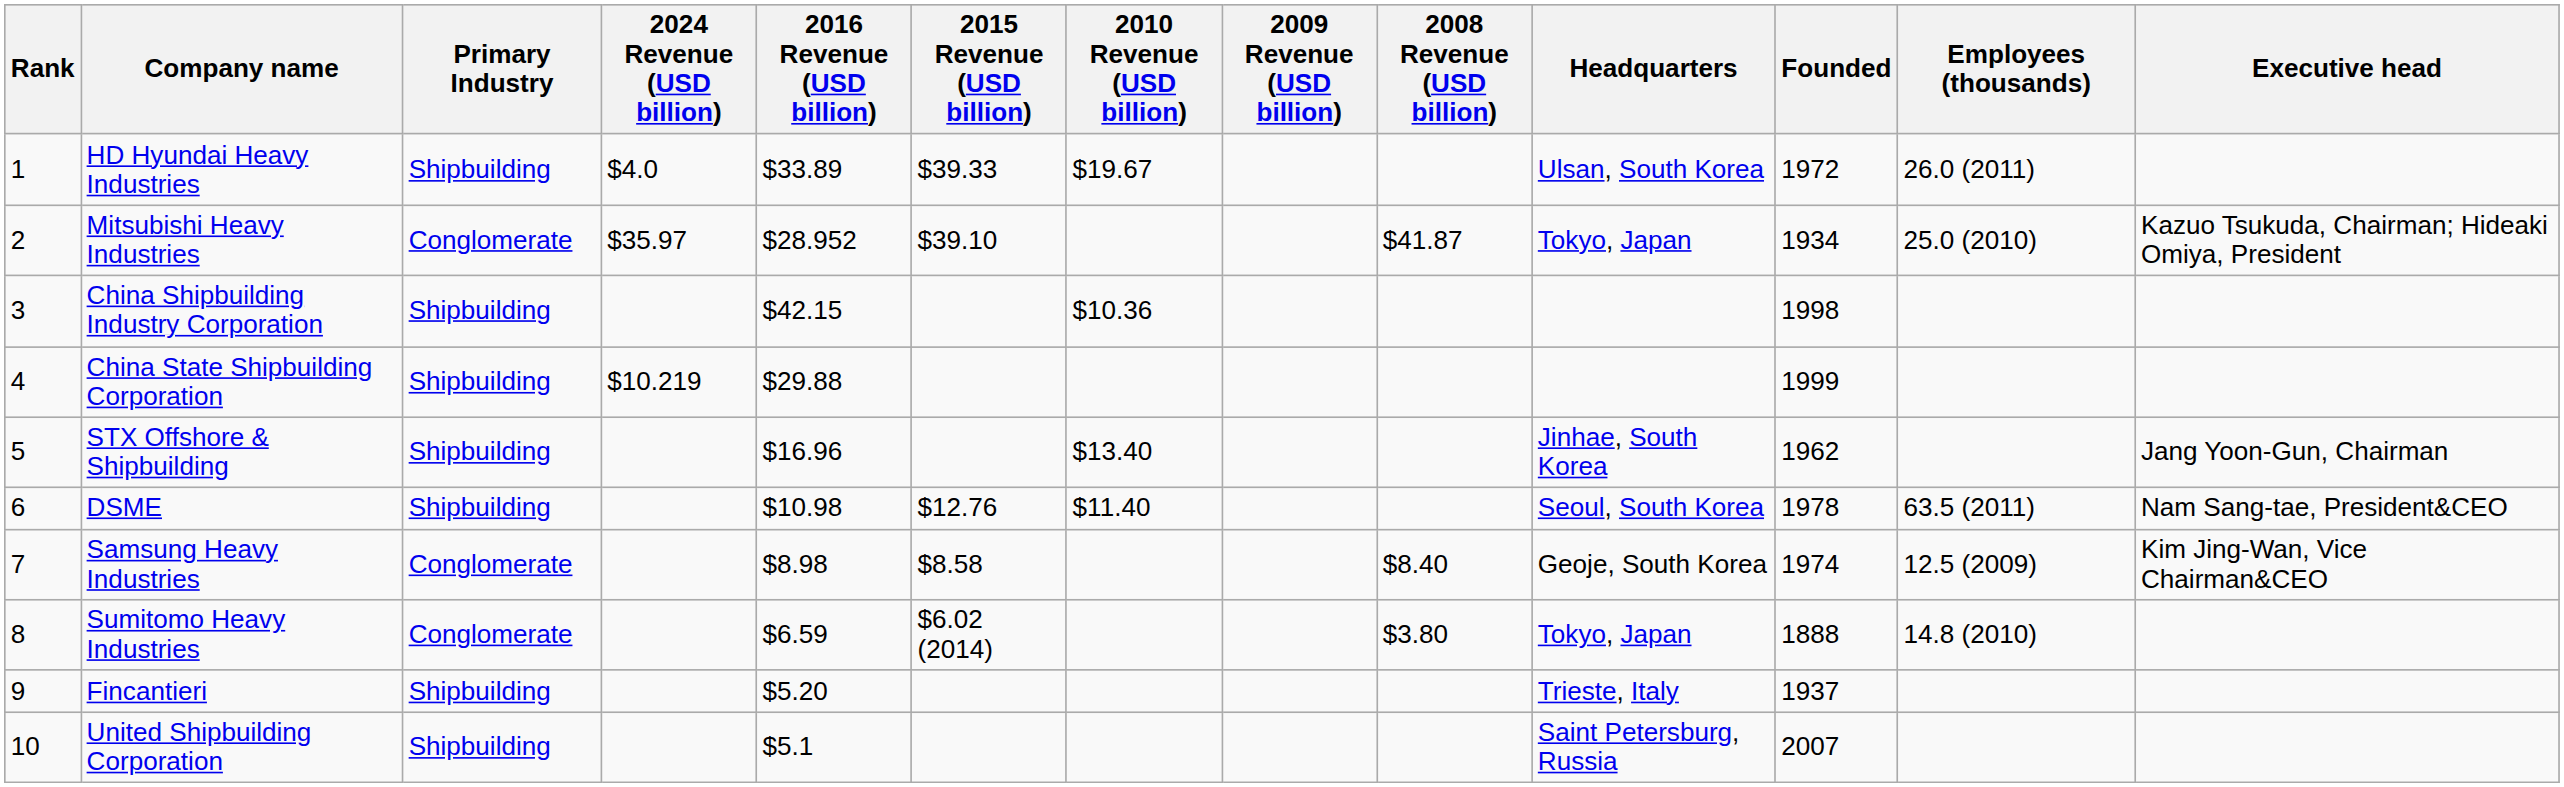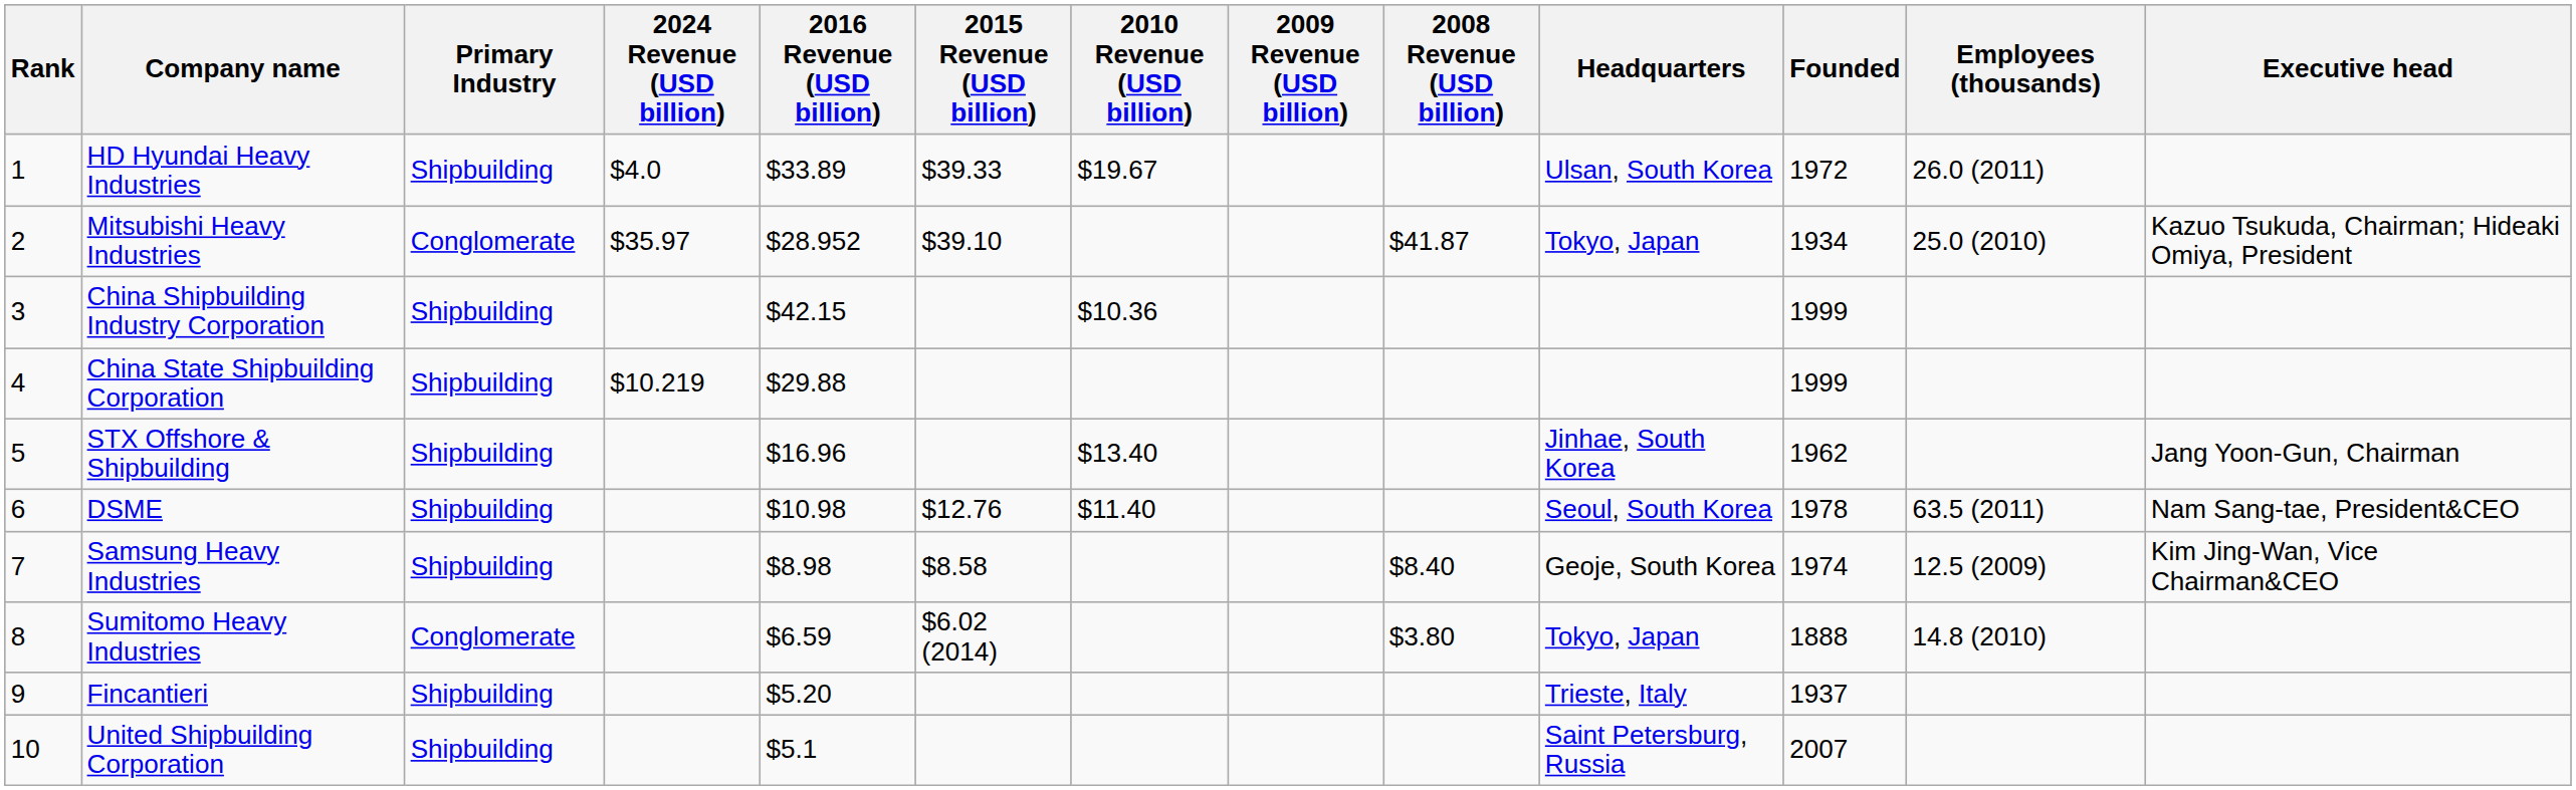 <table class="wikitable sortable">
 <tr>
 <th>Rank</th>
 <th>Company name</th>
 <th>Primary Industry</th>
 <th>2024 Revenue <br>(<a href='#'>USD</a> <a href='#'>billion</a>)</th>
 <th>2016 Revenue <br>(<a href='#'>USD</a> <a href='#'>billion</a>)</th>
 <th>2015 Revenue <br>(<a href='#'>USD</a> <a href='#'>billion</a>)</th>
 <th>2010 Revenue <br>(<a href='#'>USD</a> <a href='#'>billion</a>)</th>
 <th>2009 Revenue <br>(<a href='#'>USD</a> <a href='#'>billion</a>)</th>
 <th>2008 Revenue <br>(<a href='#'>USD</a> <a href='#'>billion</a>)</th>
 <th>Headquarters</th>
 <th>Founded</th>
 <th>Employees (thousands)</th>
 <th>Executive head</th>
 </tr>
 <tr>
 <td>1</td>
 <td><a href='#'>HD Hyundai Heavy Industries</a></td>
 <td><a href='#'>Shipbuilding</a></td>
 <td>$4.0</td>
 <td>$33.89</td>
 <td>$39.33</td>
 <td>$19.67</td>
 <td></td>
 <td></td>
 <td> <a href='#'>Ulsan</a>, <a href='#'>South Korea</a></td>
 <td>1972</td>
 <td>26.0 (2011)</td>
 <td></td>
 </tr>
 <tr>
 <td>2</td>
 <td><a href='#'>Mitsubishi Heavy Industries</a></td>
 <td><a href='#'>Conglomerate</a></td>
 <td>$35.97</td>
 <td>$28.952</td>
 <td>$39.10</td>
 <td></td>
 <td></td>
 <td>$41.87</td>
 <td> <a href='#'>Tokyo</a>, <a href='#'>Japan</a></td>
 <td>1934</td>
 <td>25.0 (2010)</td>
 <td>Kazuo Tsukuda, Chairman; Hideaki Omiya, President</td>
 </tr>
 <tr>
 <td>3</td>
 <td><a href='#'>China Shipbuilding Industry Corporation</a></td>
 <td><a href='#'>Shipbuilding</a></td>
 <td></td>
 <td>$42.15</td>
 <td></td>
 <td>$10.36</td>
 <td></td>
 <td></td>
 <td></td>
-<td>1998</td>
+<td>1999</td>
 <td></td>
 <td></td>
 </tr>
 <tr>
 <td>4</td>
 <td><a href='#'>China State Shipbuilding Corporation</a></td>
 <td><a href='#'>Shipbuilding</a></td>
 <td>$10.219</td>
 <td>$29.88</td>
 <td></td>
 <td></td>
 <td></td>
 <td></td>
 <td></td>
 <td>1999</td>
 <td></td>
 <td></td>
 </tr>
 <tr>
 <td>5</td>
 <td><a href='#'>STX Offshore & Shipbuilding</a></td>
 <td><a href='#'>Shipbuilding</a></td>
 <td></td>
 <td>$16.96</td>
 <td></td>
 <td>$13.40</td>
 <td></td>
 <td></td>
 <td> <a href='#'>Jinhae</a>, <a href='#'>South Korea</a></td>
 <td>1962</td>
 <td></td>
 <td>Jang Yoon-Gun, Chairman</td>
 </tr>
 <tr>
 <td>6</td>
 <td><a href='#'>DSME</a></td>
 <td><a href='#'>Shipbuilding</a></td>
 <td></td>
 <td>$10.98</td>
 <td>$12.76</td>
 <td>$11.40</td>
 <td></td>
 <td></td>
 <td> <a href='#'>Seoul</a>, <a href='#'>South Korea</a></td>
 <td>1978</td>
 <td>63.5 (2011)</td>
 <td>Nam Sang-tae, President&CEO</td>
 </tr>
 <tr>
 <td>7</td>
 <td><a href='#'>Samsung Heavy Industries</a></td>
-<td><a href='#'>Conglomerate</a></td>
+<td><a href='#'>Shipbuilding</a></td>
 <td></td>
 <td>$8.98</td>
 <td>$8.58</td>
 <td></td>
 <td></td>
 <td>$8.40</td>
 <td> Geoje, South Korea</td>
 <td>1974</td>
 <td>12.5 (2009)</td>
 <td>Kim Jing-Wan, Vice Chairman&CEO</td>
 </tr>
 <tr>
 <td>8</td>
 <td><a href='#'>Sumitomo Heavy Industries</a></td>
 <td><a href='#'>Conglomerate</a></td>
 <td></td>
 <td>$6.59</td>
 <td>$6.02 (2014)</td>
 <td></td>
 <td></td>
 <td>$3.80</td>
 <td> <a href='#'>Tokyo</a>, <a href='#'>Japan</a></td>
 <td>1888</td>
 <td>14.8 (2010)</td>
 <td></td>
 </tr>
 <tr>
 <td>9</td>
 <td><a href='#'>Fincantieri</a></td>
 <td><a href='#'>Shipbuilding</a></td>
 <td></td>
 <td>$5.20</td>
 <td></td>
 <td></td>
 <td></td>
 <td></td>
 <td> <a href='#'>Trieste</a>, <a href='#'>Italy</a></td>
 <td>1937</td>
 <td></td>
 <td></td>
 </tr>
 <tr>
 <td>10</td>
 <td><a href='#'>United Shipbuilding Corporation</a></td>
 <td><a href='#'>Shipbuilding</a></td>
 <td></td>
 <td>$5.1</td>
 <td></td>
 <td></td>
 <td></td>
 <td></td>
 <td> <a href='#'>Saint Petersburg</a>, <a href='#'>Russia</a></td>
 <td>2007</td>
 <td></td>
 <td></td>
 </tr>
 </table>
